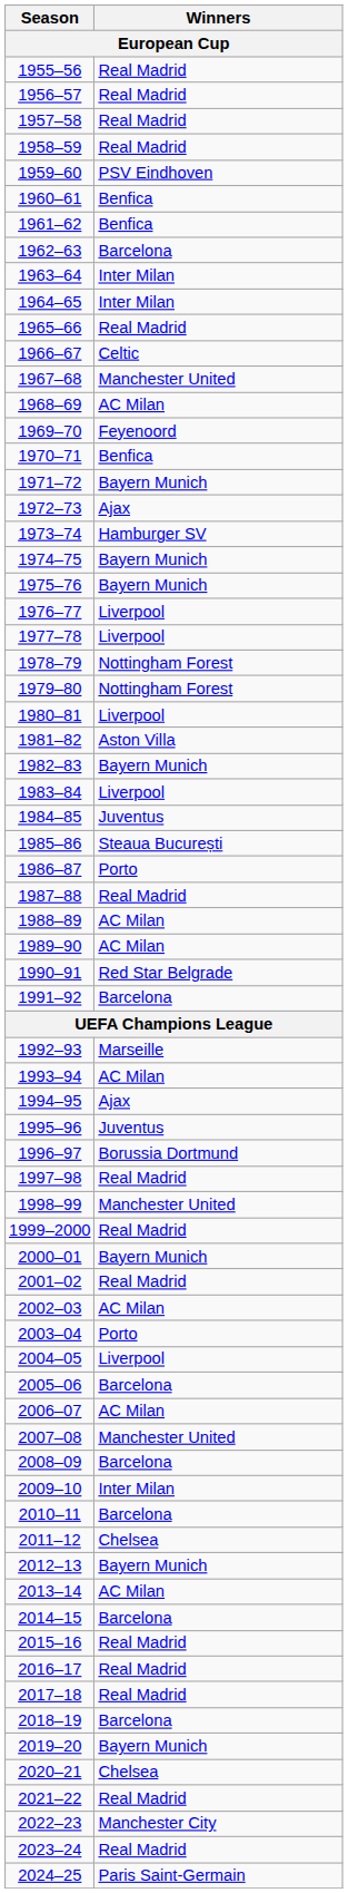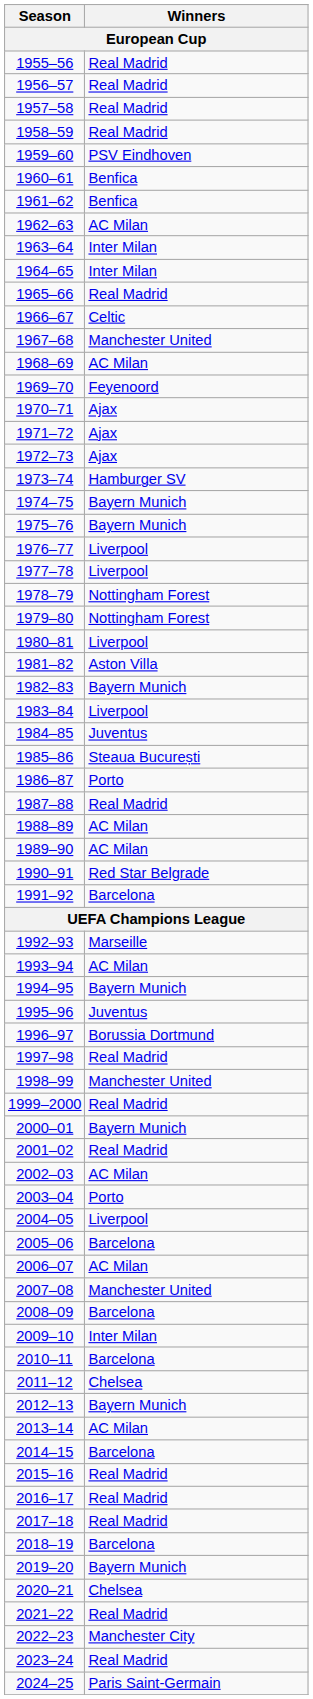 <table class="wikitable floatright skin-nightmode-reset-color" style="text-align:center; font-size:85%">
 <tr>
 <th>Season</th>
 <th style="width:200px">Winners</th>
 </tr>
 <tr>
 <th colspan="2">European Cup</th>
 </tr>
 <tr>
 <td><a href='#'>1955–56</a></td>
 <td style="text-align:left"> <a href='#'>Real Madrid</a> </td>
 </tr>
 <tr>
 <td><a href='#'>1956–57</a></td>
 <td style="text-align:left"> <a href='#'>Real Madrid</a> </td>
 </tr>
 <tr>
 <td><a href='#'>1957–58</a></td>
 <td style="text-align:left"> <a href='#'>Real Madrid</a> </td>
 </tr>
 <tr>
 <td><a href='#'>1958–59</a></td>
 <td style="text-align:left"> <a href='#'>Real Madrid</a> </td>
 </tr>
 <tr>
 <td><a href='#'>1959–60</a></td>
 <td style="text-align:left"> <a href='#'>PSV Eindhoven</a>  </td>
 </tr>
 <tr>
 <td><a href='#'>1960–61</a></td>
 <td style="text-align:left"> <a href='#'>Benfica</a> </td>
 </tr>
 <tr>
 <td><a href='#'>1961–62</a></td>
 <td style="text-align:left"> <a href='#'>Benfica</a> </td>
 </tr>
 <tr>
 <td><a href='#'>1962–63</a></td>
-<td style="text-align:left"> <a href='#'>Barcelona</a> </td>
+<td style="text-align:left"> <a href='#'>AC Milan</a> </td>
 </tr>
 <tr>
 <td><a href='#'>1963–64</a></td>
 <td style="text-align:left"> <a href='#'>Inter Milan</a> </td>
 </tr>
 <tr>
 <td><a href='#'>1964–65</a></td>
 <td style="text-align:left"> <a href='#'>Inter Milan</a> </td>
 </tr>
 <tr>
 <td><a href='#'>1965–66</a></td>
 <td style="text-align:left"> <a href='#'>Real Madrid</a> </td>
 </tr>
 <tr>
 <td><a href='#'>1966–67</a></td>
 <td style="text-align:left"> <a href='#'>Celtic</a>  </td>
 </tr>
 <tr>
 <td><a href='#'>1967–68</a></td>
 <td style="text-align:left"> <a href='#'>Manchester United</a> </td>
 </tr>
 <tr>
 <td><a href='#'>1968–69</a></td>
 <td style="text-align:left"> <a href='#'>AC Milan</a> </td>
 </tr>
 <tr>
 <td><a href='#'>1969–70</a></td>
 <td style="text-align:left"> <a href='#'>Feyenoord</a> </td>
 </tr>
 <tr>
 <td><a href='#'>1970–71</a></td>
-<td style="text-align:left"> <a href='#'>Benfica</a> </td>
+<td style="text-align:left"> <a href='#'>Ajax</a> </td>
 </tr>
 <tr>
 <td><a href='#'>1971–72</a></td>
-<td style="text-align:left"> <a href='#'>Bayern Munich</a> </td>
+<td style="text-align:left"> <a href='#'>Ajax</a> </td>
 </tr>
 <tr>
 <td><a href='#'>1972–73</a></td>
 <td style="text-align:left"> <a href='#'>Ajax</a> </td>
 </tr>
 <tr>
 <td><a href='#'>1973–74</a></td>
 <td style="text-align:left"> <a href='#'>Hamburger SV</a> </td>
 </tr>
 <tr>
 <td><a href='#'>1974–75</a></td>
 <td style="text-align:left"> <a href='#'>Bayern Munich</a> </td>
 </tr>
 <tr>
 <td><a href='#'>1975–76</a></td>
 <td style="text-align:left"> <a href='#'>Bayern Munich</a> </td>
 </tr>
 <tr>
 <td><a href='#'>1976–77</a></td>
 <td style="text-align:left"> <a href='#'>Liverpool</a> </td>
 </tr>
 <tr>
 <td><a href='#'>1977–78</a></td>
 <td style="text-align:left"> <a href='#'>Liverpool</a> </td>
 </tr>
 <tr>
 <td><a href='#'>1978–79</a></td>
 <td style="text-align:left"> <a href='#'>Nottingham Forest</a> </td>
 </tr>
 <tr>
 <td><a href='#'>1979–80</a></td>
 <td style="text-align:left"> <a href='#'>Nottingham Forest</a> </td>
 </tr>
 <tr>
 <td><a href='#'>1980–81</a></td>
 <td style="text-align:left"> <a href='#'>Liverpool</a> </td>
 </tr>
 <tr>
 <td><a href='#'>1981–82</a></td>
 <td style="text-align:left"> <a href='#'>Aston Villa</a> </td>
 </tr>
 <tr>
 <td><a href='#'>1982–83</a></td>
 <td style="text-align:left"> <a href='#'>Bayern Munich</a> </td>
 </tr>
 <tr>
 <td><a href='#'>1983–84</a></td>
 <td style="text-align:left"> <a href='#'>Liverpool</a> </td>
 </tr>
 <tr>
 <td><a href='#'>1984–85</a></td>
 <td style="text-align:left"> <a href='#'>Juventus</a> </td>
 </tr>
 <tr>
 <td><a href='#'>1985–86</a></td>
 <td style="text-align:left"> <a href='#'>Steaua București</a>  </td>
 </tr>
 <tr>
 <td><a href='#'>1986–87</a></td>
 <td style="text-align:left"> <a href='#'>Porto</a> </td>
 </tr>
 <tr>
 <td><a href='#'>1987–88</a></td>
 <td style="text-align:left"> <a href='#'>Real Madrid</a> </td>
 </tr>
 <tr>
 <td><a href='#'>1988–89</a></td>
 <td style="text-align:left"> <a href='#'>AC Milan</a> </td>
 </tr>
 <tr>
 <td><a href='#'>1989–90</a></td>
 <td style="text-align:left"> <a href='#'>AC Milan</a> </td>
 </tr>
 <tr>
 <td><a href='#'>1990–91</a></td>
 <td style="text-align:left"> <a href='#'>Red Star Belgrade</a> </td>
 </tr>
 <tr>
 <td><a href='#'>1991–92</a></td>
 <td style="text-align:left"> <a href='#'>Barcelona</a> </td>
 </tr>
 <tr>
 <th colspan="2">UEFA Champions League</th>
 </tr>
 <tr>
 <td><a href='#'>1992–93</a></td>
 <td style="text-align:left"> <a href='#'>Marseille</a>  </td>
 </tr>
 <tr>
 <td><a href='#'>1993–94</a></td>
 <td style="text-align:left"> <a href='#'>AC Milan</a> </td>
 </tr>
 <tr>
 <td><a href='#'>1994–95</a></td>
-<td style="text-align:left"> <a href='#'>Ajax</a> </td>
+<td style="text-align:left"> <a href='#'>Bayern Munich</a> </td>
 </tr>
 <tr>
 <td><a href='#'>1995–96</a></td>
 <td style="text-align:left"> <a href='#'>Juventus</a> </td>
 </tr>
 <tr>
 <td><a href='#'>1996–97</a></td>
 <td style="text-align:left"> <a href='#'>Borussia Dortmund</a> </td>
 </tr>
 <tr>
 <td><a href='#'>1997–98</a></td>
 <td style="text-align:left"> <a href='#'>Real Madrid</a> </td>
 </tr>
 <tr>
 <td><a href='#'>1998–99</a></td>
 <td style="text-align:left"> <a href='#'>Manchester United</a> </td>
 </tr>
 <tr>
 <td><a href='#'>1999–2000</a></td>
 <td style="text-align:left"> <a href='#'>Real Madrid</a> </td>
 </tr>
 <tr>
 <td><a href='#'>2000–01</a></td>
 <td style="text-align:left"> <a href='#'>Bayern Munich</a> </td>
 </tr>
 <tr>
 <td><a href='#'>2001–02</a></td>
 <td style="text-align:left"> <a href='#'>Real Madrid</a> </td>
 </tr>
 <tr>
 <td><a href='#'>2002–03</a></td>
 <td style="text-align:left"> <a href='#'>AC Milan</a> </td>
 </tr>
 <tr>
 <td><a href='#'>2003–04</a></td>
 <td style="text-align:left"> <a href='#'>Porto</a> </td>
 </tr>
 <tr>
 <td><a href='#'>2004–05</a></td>
 <td style="text-align:left"> <a href='#'>Liverpool</a> </td>
 </tr>
 <tr>
 <td><a href='#'>2005–06</a></td>
 <td style="text-align:left"> <a href='#'>Barcelona</a> </td>
 </tr>
 <tr>
 <td><a href='#'>2006–07</a></td>
 <td style="text-align:left"> <a href='#'>AC Milan</a> </td>
 </tr>
 <tr>
 <td><a href='#'>2007–08</a></td>
 <td style="text-align:left"> <a href='#'>Manchester United</a> </td>
 </tr>
 <tr>
 <td><a href='#'>2008–09</a></td>
 <td style="text-align:left"> <a href='#'>Barcelona</a> </td>
 </tr>
 <tr>
 <td><a href='#'>2009–10</a></td>
 <td style="text-align:left"> <a href='#'>Inter Milan</a> </td>
 </tr>
 <tr>
 <td><a href='#'>2010–11</a></td>
 <td style="text-align:left"> <a href='#'>Barcelona</a> </td>
 </tr>
 <tr>
 <td><a href='#'>2011–12</a></td>
 <td style="text-align:left"> <a href='#'>Chelsea</a> </td>
 </tr>
 <tr>
 <td><a href='#'>2012–13</a></td>
 <td style="text-align:left"> <a href='#'>Bayern Munich</a> </td>
 </tr>
 <tr>
 <td><a href='#'>2013–14</a></td>
 <td style="text-align:left"> <a href='#'>AC Milan</a> </td>
 </tr>
 <tr>
 <td><a href='#'>2014–15</a></td>
 <td style="text-align:left"> <a href='#'>Barcelona</a> </td>
 </tr>
 <tr>
 <td><a href='#'>2015–16</a></td>
 <td style="text-align:left"> <a href='#'>Real Madrid</a> </td>
 </tr>
 <tr>
 <td><a href='#'>2016–17</a></td>
 <td style="text-align:left"> <a href='#'>Real Madrid</a> </td>
 </tr>
 <tr>
 <td><a href='#'>2017–18</a></td>
 <td style="text-align:left"> <a href='#'>Real Madrid</a> </td>
 </tr>
 <tr>
 <td><a href='#'>2018–19</a></td>
 <td style="text-align:left"> <a href='#'>Barcelona</a> </td>
 </tr>
 <tr>
 <td><a href='#'>2019–20</a></td>
 <td style="text-align:left"> <a href='#'>Bayern Munich</a> </td>
 </tr>
 <tr>
 <td><a href='#'>2020–21</a></td>
 <td style="text-align:left"> <a href='#'>Chelsea</a> </td>
 </tr>
 <tr>
 <td><a href='#'>2021–22</a></td>
 <td style="text-align:left"> <a href='#'>Real Madrid</a> </td>
 </tr>
 <tr>
 <td><a href='#'>2022–23</a></td>
 <td style="text-align:left"> <a href='#'>Manchester City</a> </td>
 </tr>
 <tr>
 <td><a href='#'>2023–24</a></td>
 <td style="text-align:left"> <a href='#'>Real Madrid</a> </td>
 </tr>
 <tr>
 <td><a href='#'>2024–25</a></td>
 <td style="text-align:left"> <a href='#'>Paris Saint-Germain</a> </td>
 </tr>
 </table>
